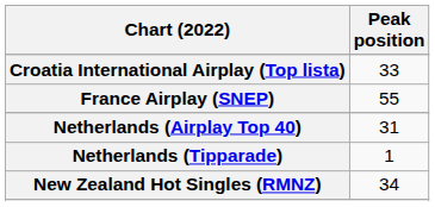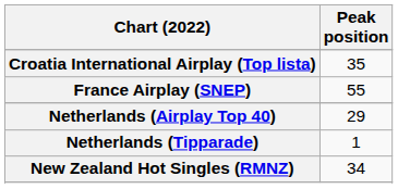 <table class="wikitable sortable plainrowheaders" style="text-align:center">
 <tr>
 <th scope="col">Chart (2022)</th>
 <th scope="col">Peak<br>position</th>
 </tr>
 <tr>
 </tr>
 <tr>
 </tr>
 <tr>
 <th scope="row">Croatia International Airplay (<a href='#'>Top lista</a>)</th>
-<td>33</td>
+<td>35</td>
 </tr>
 <tr>
 <th scope="row">France Airplay (<a href='#'>SNEP</a>)</th>
 <td>55</td>
 </tr>
 <tr>
 </tr>
 <tr>
 <th scope="row">Netherlands (<a href='#'>Airplay Top 40</a>)</th>
-<td>31</td>
+<td>29</td>
 </tr>
 <tr>
 <th scope="row">Netherlands (<a href='#'>Tipparade</a>)</th>
 <td>1</td>
 </tr>
 <tr>
 <th scope="row">New Zealand Hot Singles (<a href='#'>RMNZ</a>)</th>
 <td>34</td>
 </tr>
 <tr>
 </tr>
 <tr>
 </tr>
 </table>
